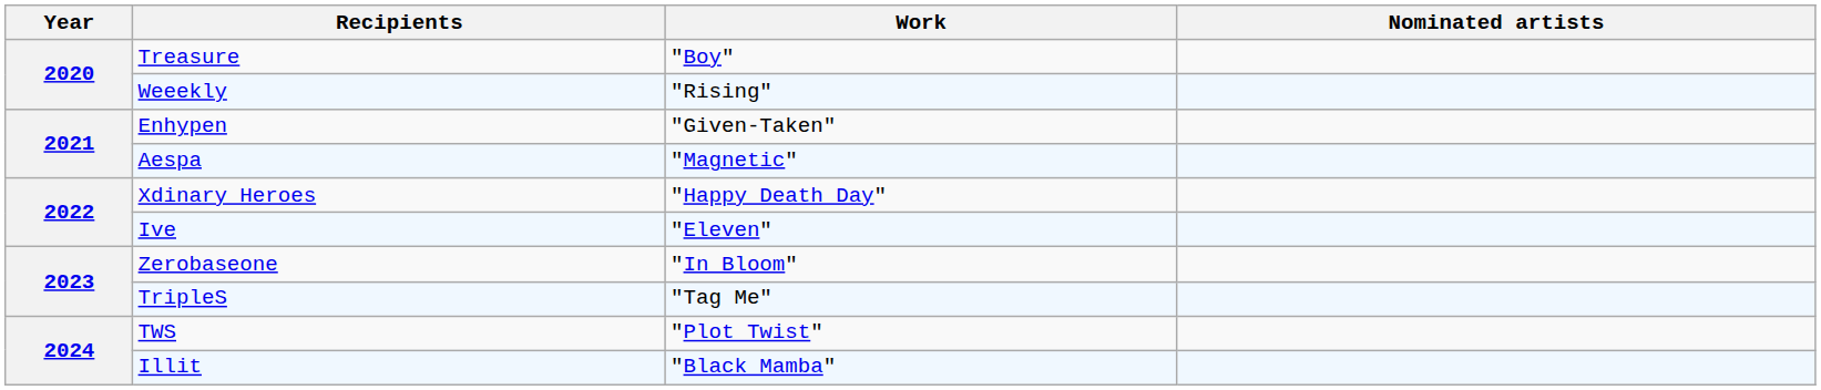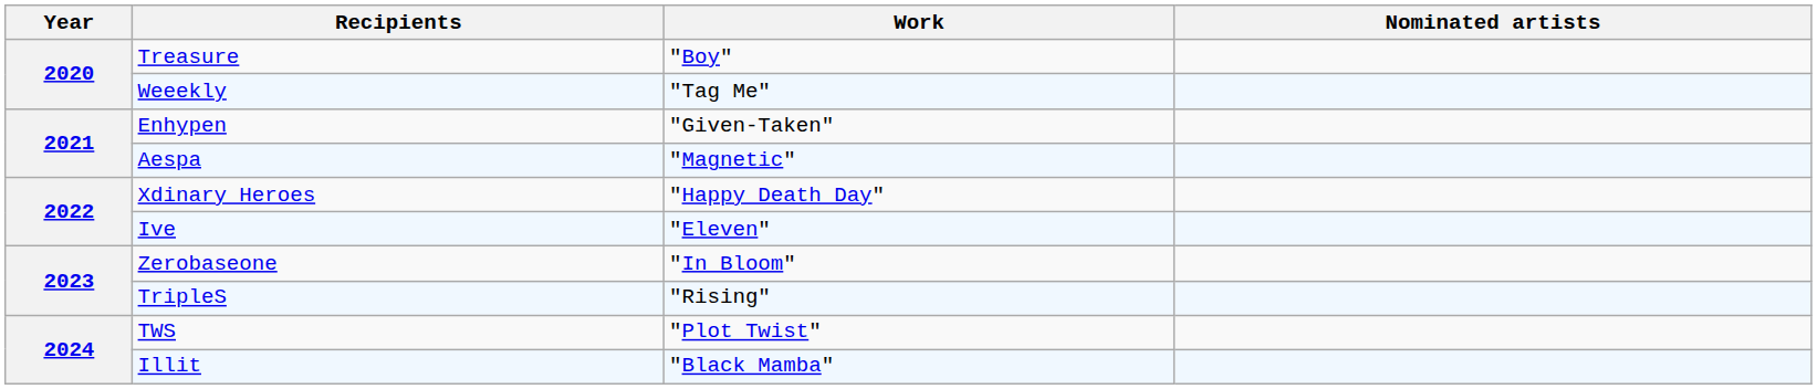 <table class="wikitable plainrowheaders sortable" style="width:88%">
 <tr>
 <th scope="col" width="6%">Year</th>
 <th scope="col" width="25%">Recipients</th>
 <th scope="col" width="24%">Work</th>
 <th scope="col" class="unsortable" width="30%">Nominated artists</th>
 </tr>
 <tr>
 <th style="text-align:center" rowspan=2><a href='#'>2020</a></th>
 <td><a href='#'>Treasure</a></td>
 <td>"<a href='#'>Boy</a>"</td>
 <td style="font-size: 97%"></td>
 </tr>
 <tr>
 <td style="background:#F0F8FF"><a href='#'>Weeekly</a></td>
-<td style="background:#F0F8FF">"Rising"</td>
+<td style="background:#F0F8FF">"Tag Me"</td>
 <td style="background:#F0F8FF; font-size: 97%"></td>
 </tr>
 <tr>
 <th style="text-align:center" rowspan=2><a href='#'>2021</a></th>
 <td><a href='#'>Enhypen</a></td>
 <td>"Given-Taken"</td>
 <td style="font-size: 97%"></td>
 </tr>
 <tr>
 <td style="background:#F0F8FF"><a href='#'>Aespa</a></td>
 <td style="background:#F0F8FF">"<a href='#'>Magnetic</a>"</td>
 <td style="background:#F0F8FF; font-size: 97%"></td>
 </tr>
 <tr>
 <th style="text-align:center" rowspan=2><a href='#'>2022</a></th>
 <td><a href='#'>Xdinary Heroes</a></td>
 <td>"<a href='#'>Happy Death Day</a>"</td>
 <td style="font-size: 97%"></td>
 </tr>
 <tr>
 <td style="background:#F0F8FF"><a href='#'>Ive</a></td>
 <td style="background:#F0F8FF">"<a href='#'>Eleven</a>"</td>
 <td style="background:#F0F8FF; font-size: 97%"></td>
 </tr>
 <tr>
 <th style="text-align:center" rowspan=2><a href='#'>2023</a></th>
 <td><a href='#'>Zerobaseone</a></td>
 <td>"<a href='#'>In Bloom</a>"</td>
 <td style="font-size: 97%"></td>
 </tr>
 <tr>
 <td style="background:#F0F8FF"><a href='#'>TripleS</a></td>
-<td style="background:#F0F8FF">"Tag Me"</td>
+<td style="background:#F0F8FF">"Rising"</td>
 <td style="background:#F0F8FF; font-size: 97%"></td>
 </tr>
 <tr>
 <th style="text-align:center" rowspan=2><a href='#'>2024</a></th>
 <td><a href='#'>TWS</a></td>
 <td>"<a href='#'>Plot Twist</a>"</td>
 <td style="font-size: 97%"></td>
 </tr>
 <tr>
 <td style="background:#F0F8FF"><a href='#'>Illit</a></td>
 <td style="background:#F0F8FF">"<a href='#'>Black Mamba</a>"</td>
 <td style="background:#F0F8FF; font-size: 97%"></td>
 </tr>
 </table>
